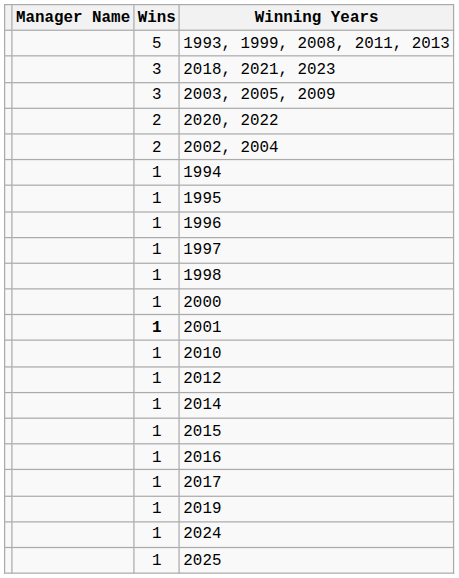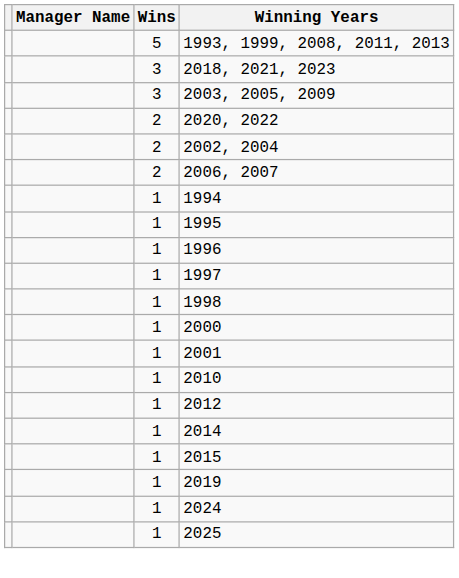 <table class="wikitable sortable">
 <tr>
 <th></th>
 <th>Manager Name</th>
 <th>Wins</th>
 <th>Winning Years</th>
 </tr>
 <tr>
 <td></td>
 <td></td>
 <td style="text-align:center;">5</td>
 <td>1993, 1999, 2008, 2011, 2013</td>
 </tr>
 <tr>
 <td></td>
 <td></td>
 <td style="text-align:center;">3</td>
 <td>2018, 2021, 2023</td>
 </tr>
 <tr>
 <td></td>
 <td></td>
 <td style="text-align:center;">3</td>
 <td>2003, 2005, 2009</td>
 </tr>
 <tr>
 <td></td>
 <td></td>
 <td style="text-align:center;">2</td>
 <td>2020, 2022</td>
 </tr>
 <tr>
 <td></td>
 <td></td>
 <td style="text-align:center;">2</td>
 <td>2002, 2004</td>
 </tr>
 <tr>
 <td></td>
 <td></td>
+<td style="text-align:center;">2</td>
+<td>2006, 2007</td>
+</tr>
+<tr>
+<td></td>
+<td></td>
 <td style="text-align:center;">1</td>
 <td>1994</td>
 </tr>
 <tr>
 <td></td>
 <td></td>
 <td style="text-align:center;">1</td>
 <td>1995</td>
 </tr>
 <tr>
 <td></td>
 <td></td>
 <td style="text-align:center;">1</td>
 <td>1996</td>
 </tr>
 <tr>
 <td></td>
 <td></td>
 <td style="text-align:center;">1</td>
 <td>1997</td>
 </tr>
 <tr>
 <td></td>
 <td></td>
 <td style="text-align:center;">1</td>
 <td>1998</td>
 </tr>
 <tr>
 <td></td>
 <td></td>
 <td style="text-align:center;">1</td>
 <td>2000</td>
 </tr>
 <tr>
 <td></td>
 <td></td>
-<td style="text-align:center;"><strong>1</strong></td>
+<td style="text-align:center;">1</td>
 <td>2001</td>
 </tr>
 <tr>
 <td></td>
 <td></td>
 <td style="text-align:center;">1</td>
 <td>2010</td>
 </tr>
 <tr>
 <td></td>
 <td></td>
 <td style="text-align:center;">1</td>
 <td>2012</td>
 </tr>
 <tr>
 <td></td>
 <td></td>
 <td style="text-align:center;">1</td>
 <td>2014</td>
 </tr>
 <tr>
 <td></td>
 <td></td>
 <td style="text-align:center;">1</td>
 <td>2015</td>
 </tr>
 <tr>
 <td></td>
 <td></td>
 <td style="text-align:center;">1</td>
-<td>2016</td>
-</tr>
-<tr>
-<td></td>
-<td></td>
-<td style="text-align:center;">1</td>
-<td>2017</td>
-</tr>
-<tr>
-<td></td>
-<td></td>
-<td style="text-align:center;">1</td>
 <td>2019</td>
 </tr>
 <tr>
 <td></td>
 <td></td>
 <td style="text-align:center;">1</td>
 <td>2024</td>
 </tr>
 <tr>
 <td></td>
 <td></td>
 <td style="text-align:center;">1</td>
 <td>2025</td>
 </tr>
 </table>
